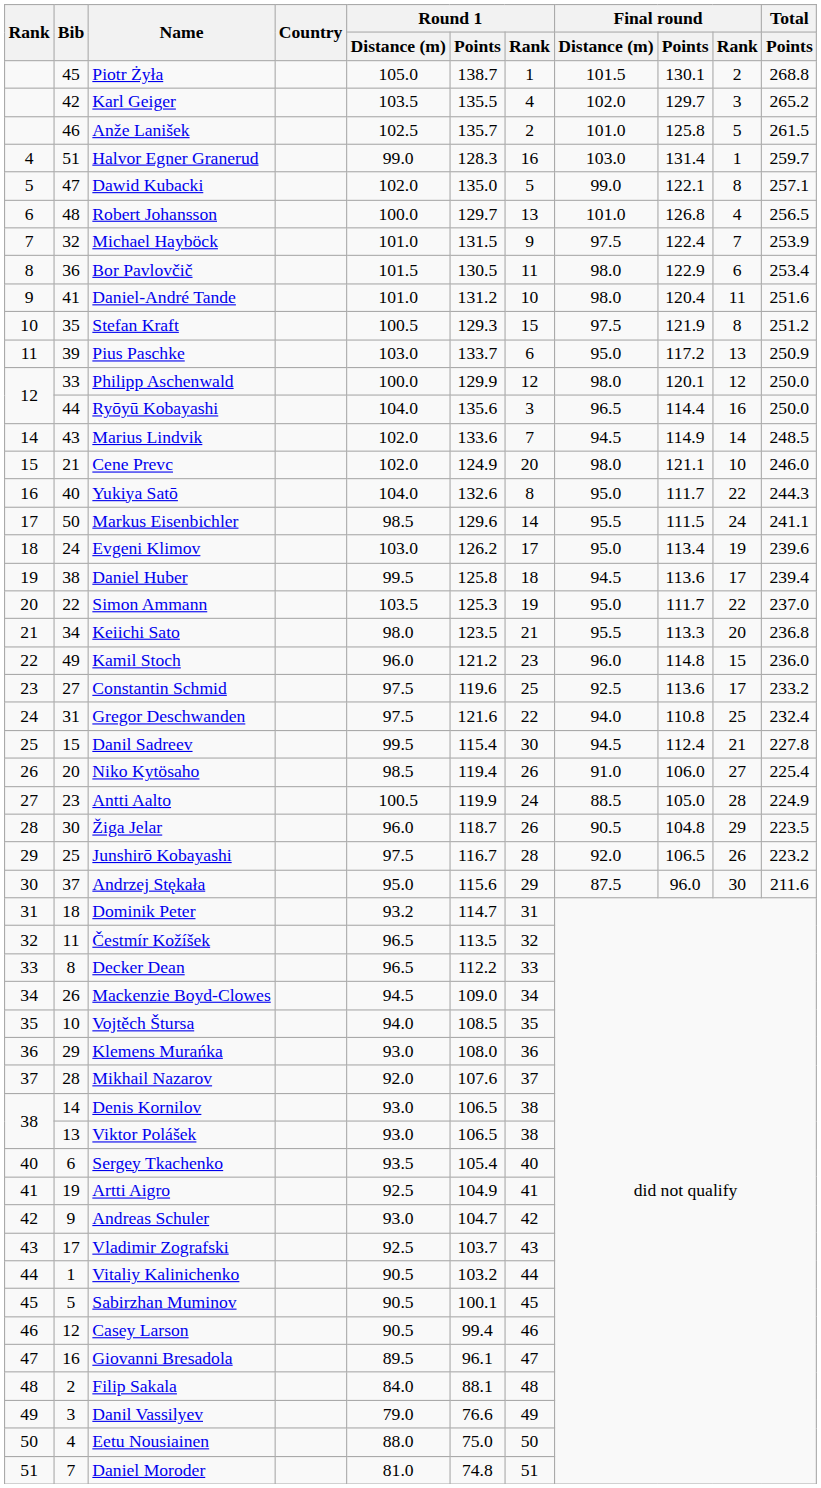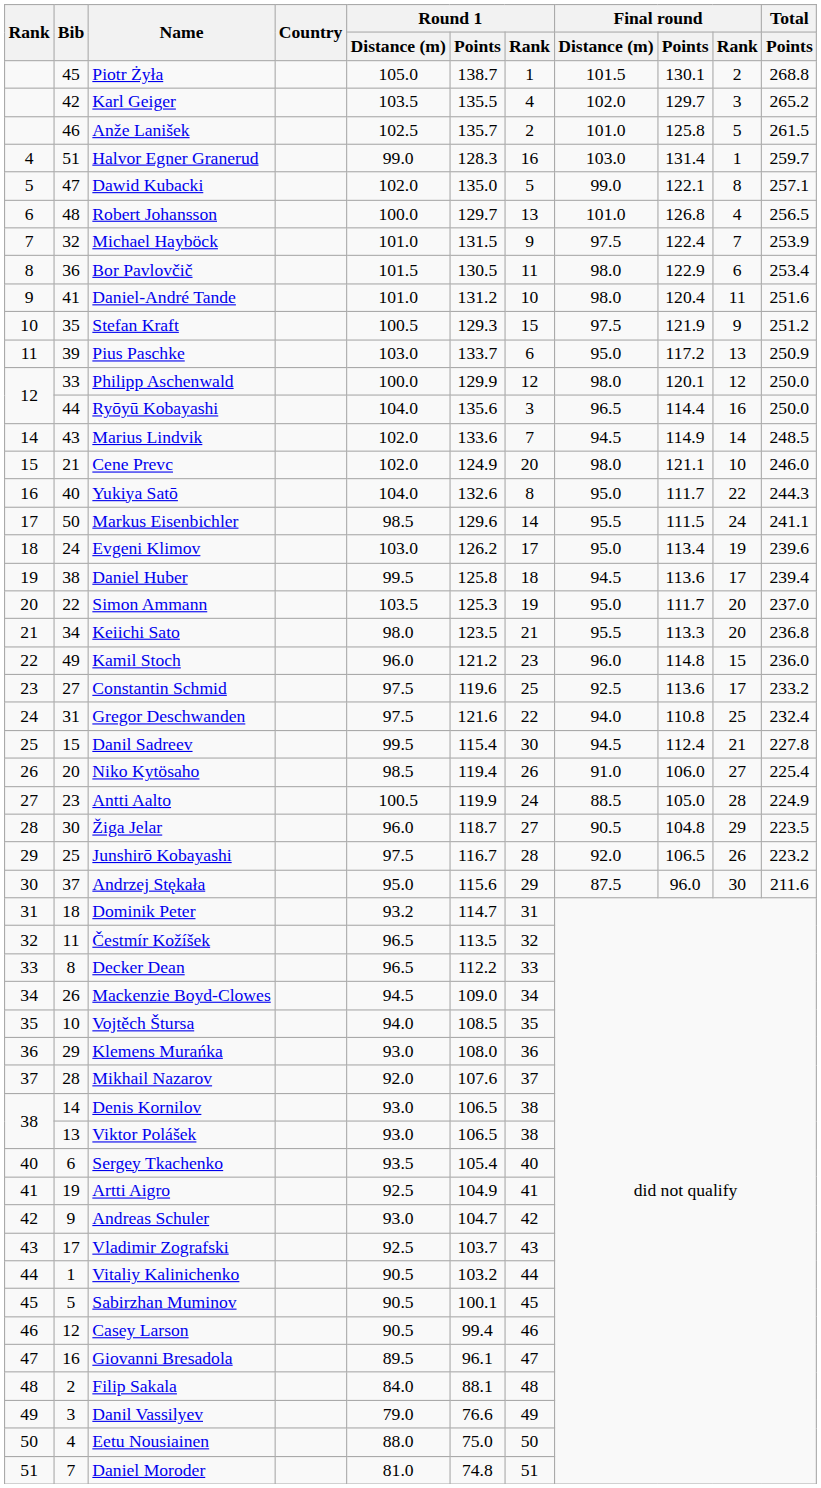 <table class="wikitable sortable" style="text-align:center">
 <tr>
 <th rowspan=2>Rank</th>
 <th rowspan=2>Bib</th>
 <th rowspan=2>Name</th>
 <th rowspan=2>Country</th>
 <th colspan=3>Round 1</th>
 <th colspan=3>Final round</th>
 <th>Total</th>
 </tr>
 <tr>
 <th>Distance (m)</th>
 <th>Points</th>
 <th>Rank</th>
 <th>Distance (m)</th>
 <th>Points</th>
 <th>Rank</th>
 <th>Points</th>
 </tr>
 <tr>
 <td></td>
 <td>45</td>
 <td align=left><a href='#'>Piotr Żyła</a></td>
 <td align=left></td>
 <td>105.0</td>
 <td>138.7</td>
 <td>1</td>
 <td>101.5</td>
 <td>130.1</td>
 <td>2</td>
 <td>268.8</td>
 </tr>
 <tr>
 <td></td>
 <td>42</td>
 <td align=left><a href='#'>Karl Geiger</a></td>
 <td align=left></td>
 <td>103.5</td>
 <td>135.5</td>
 <td>4</td>
 <td>102.0</td>
 <td>129.7</td>
 <td>3</td>
 <td>265.2</td>
 </tr>
 <tr>
 <td></td>
 <td>46</td>
 <td align=left><a href='#'>Anže Lanišek</a></td>
 <td align=left></td>
 <td>102.5</td>
 <td>135.7</td>
 <td>2</td>
 <td>101.0</td>
 <td>125.8</td>
 <td>5</td>
 <td>261.5</td>
 </tr>
 <tr>
 <td>4</td>
 <td>51</td>
 <td align=left><a href='#'>Halvor Egner Granerud</a></td>
 <td align=left></td>
 <td>99.0</td>
 <td>128.3</td>
 <td>16</td>
 <td>103.0</td>
 <td>131.4</td>
 <td>1</td>
 <td>259.7</td>
 </tr>
 <tr>
 <td>5</td>
 <td>47</td>
 <td align=left><a href='#'>Dawid Kubacki</a></td>
 <td align=left></td>
 <td>102.0</td>
 <td>135.0</td>
 <td>5</td>
 <td>99.0</td>
 <td>122.1</td>
 <td>8</td>
 <td>257.1</td>
 </tr>
 <tr>
 <td>6</td>
 <td>48</td>
 <td align=left><a href='#'>Robert Johansson</a></td>
 <td align=left></td>
 <td>100.0</td>
 <td>129.7</td>
 <td>13</td>
 <td>101.0</td>
 <td>126.8</td>
 <td>4</td>
 <td>256.5</td>
 </tr>
 <tr>
 <td>7</td>
 <td>32</td>
 <td align=left><a href='#'>Michael Hayböck</a></td>
 <td align=left></td>
 <td>101.0</td>
 <td>131.5</td>
 <td>9</td>
 <td>97.5</td>
 <td>122.4</td>
 <td>7</td>
 <td>253.9</td>
 </tr>
 <tr>
 <td>8</td>
 <td>36</td>
 <td align=left><a href='#'>Bor Pavlovčič</a></td>
 <td align=left></td>
 <td>101.5</td>
 <td>130.5</td>
 <td>11</td>
 <td>98.0</td>
 <td>122.9</td>
 <td>6</td>
 <td>253.4</td>
 </tr>
 <tr>
 <td>9</td>
 <td>41</td>
 <td align=left><a href='#'>Daniel-André Tande</a></td>
 <td align=left></td>
 <td>101.0</td>
 <td>131.2</td>
 <td>10</td>
 <td>98.0</td>
 <td>120.4</td>
 <td>11</td>
 <td>251.6</td>
 </tr>
 <tr>
 <td>10</td>
 <td>35</td>
 <td align=left><a href='#'>Stefan Kraft</a></td>
 <td align=left></td>
 <td>100.5</td>
 <td>129.3</td>
 <td>15</td>
 <td>97.5</td>
 <td>121.9</td>
-<td>8</td>
+<td>9</td>
 <td>251.2</td>
 </tr>
 <tr>
 <td>11</td>
 <td>39</td>
 <td align=left><a href='#'>Pius Paschke</a></td>
 <td align=left></td>
 <td>103.0</td>
 <td>133.7</td>
 <td>6</td>
 <td>95.0</td>
 <td>117.2</td>
 <td>13</td>
 <td>250.9</td>
 </tr>
 <tr>
 <td rowspan="2">12</td>
 <td>33</td>
 <td align=left><a href='#'>Philipp Aschenwald</a></td>
 <td align=left></td>
 <td>100.0</td>
 <td>129.9</td>
 <td>12</td>
 <td>98.0</td>
 <td>120.1</td>
 <td>12</td>
 <td>250.0</td>
 </tr>
 <tr>
 <td>44</td>
 <td align=left><a href='#'>Ryōyū Kobayashi</a></td>
 <td align=left></td>
 <td>104.0</td>
 <td>135.6</td>
 <td>3</td>
 <td>96.5</td>
 <td>114.4</td>
 <td>16</td>
 <td>250.0</td>
 </tr>
 <tr>
 <td>14</td>
 <td>43</td>
 <td align=left><a href='#'>Marius Lindvik</a></td>
 <td align=left></td>
 <td>102.0</td>
 <td>133.6</td>
 <td>7</td>
 <td>94.5</td>
 <td>114.9</td>
 <td>14</td>
 <td>248.5</td>
 </tr>
 <tr>
 <td>15</td>
 <td>21</td>
 <td align=left><a href='#'>Cene Prevc</a></td>
 <td align=left></td>
 <td>102.0</td>
 <td>124.9</td>
 <td>20</td>
 <td>98.0</td>
 <td>121.1</td>
 <td>10</td>
 <td>246.0</td>
 </tr>
 <tr>
 <td>16</td>
 <td>40</td>
 <td align=left><a href='#'>Yukiya Satō</a></td>
 <td align=left></td>
 <td>104.0</td>
 <td>132.6</td>
 <td>8</td>
 <td>95.0</td>
 <td>111.7</td>
 <td>22</td>
 <td>244.3</td>
 </tr>
 <tr>
 <td>17</td>
 <td>50</td>
 <td align=left><a href='#'>Markus Eisenbichler</a></td>
 <td align=left></td>
 <td>98.5</td>
 <td>129.6</td>
 <td>14</td>
 <td>95.5</td>
 <td>111.5</td>
 <td>24</td>
 <td>241.1</td>
 </tr>
 <tr>
 <td>18</td>
 <td>24</td>
 <td align=left><a href='#'>Evgeni Klimov</a></td>
 <td align=left></td>
 <td>103.0</td>
 <td>126.2</td>
 <td>17</td>
 <td>95.0</td>
 <td>113.4</td>
 <td>19</td>
 <td>239.6</td>
 </tr>
 <tr>
 <td>19</td>
 <td>38</td>
 <td align=left><a href='#'>Daniel Huber</a></td>
 <td align=left></td>
 <td>99.5</td>
 <td>125.8</td>
 <td>18</td>
 <td>94.5</td>
 <td>113.6</td>
 <td>17</td>
 <td>239.4</td>
 </tr>
 <tr>
 <td>20</td>
 <td>22</td>
 <td align=left><a href='#'>Simon Ammann</a></td>
 <td align=left></td>
 <td>103.5</td>
 <td>125.3</td>
 <td>19</td>
 <td>95.0</td>
 <td>111.7</td>
-<td>22</td>
+<td>20</td>
 <td>237.0</td>
 </tr>
 <tr>
 <td>21</td>
 <td>34</td>
 <td align=left><a href='#'>Keiichi Sato</a></td>
 <td align=left></td>
 <td>98.0</td>
 <td>123.5</td>
 <td>21</td>
 <td>95.5</td>
 <td>113.3</td>
 <td>20</td>
 <td>236.8</td>
 </tr>
 <tr>
 <td>22</td>
 <td>49</td>
 <td align=left><a href='#'>Kamil Stoch</a></td>
 <td align=left></td>
 <td>96.0</td>
 <td>121.2</td>
 <td>23</td>
 <td>96.0</td>
 <td>114.8</td>
 <td>15</td>
 <td>236.0</td>
 </tr>
 <tr>
 <td>23</td>
 <td>27</td>
 <td align=left><a href='#'>Constantin Schmid</a></td>
 <td align=left></td>
 <td>97.5</td>
 <td>119.6</td>
 <td>25</td>
 <td>92.5</td>
 <td>113.6</td>
 <td>17</td>
 <td>233.2</td>
 </tr>
 <tr>
 <td>24</td>
 <td>31</td>
 <td align=left><a href='#'>Gregor Deschwanden</a></td>
 <td align=left></td>
 <td>97.5</td>
 <td>121.6</td>
 <td>22</td>
 <td>94.0</td>
 <td>110.8</td>
 <td>25</td>
 <td>232.4</td>
 </tr>
 <tr>
 <td>25</td>
 <td>15</td>
 <td align=left><a href='#'>Danil Sadreev</a></td>
 <td align=left></td>
 <td>99.5</td>
 <td>115.4</td>
 <td>30</td>
 <td>94.5</td>
 <td>112.4</td>
 <td>21</td>
 <td>227.8</td>
 </tr>
 <tr>
 <td>26</td>
 <td>20</td>
 <td align=left><a href='#'>Niko Kytösaho</a></td>
 <td align=left></td>
 <td>98.5</td>
 <td>119.4</td>
 <td>26</td>
 <td>91.0</td>
 <td>106.0</td>
 <td>27</td>
 <td>225.4</td>
 </tr>
 <tr>
 <td>27</td>
 <td>23</td>
 <td align=left><a href='#'>Antti Aalto</a></td>
 <td align=left></td>
 <td>100.5</td>
 <td>119.9</td>
 <td>24</td>
 <td>88.5</td>
 <td>105.0</td>
 <td>28</td>
 <td>224.9</td>
 </tr>
 <tr>
 <td>28</td>
 <td>30</td>
 <td align=left><a href='#'>Žiga Jelar</a></td>
 <td align=left></td>
 <td>96.0</td>
 <td>118.7</td>
-<td>26</td>
+<td>27</td>
 <td>90.5</td>
 <td>104.8</td>
 <td>29</td>
 <td>223.5</td>
 </tr>
 <tr>
 <td>29</td>
 <td>25</td>
 <td align=left><a href='#'>Junshirō Kobayashi</a></td>
 <td align=left></td>
 <td>97.5</td>
 <td>116.7</td>
 <td>28</td>
 <td>92.0</td>
 <td>106.5</td>
 <td>26</td>
 <td>223.2</td>
 </tr>
 <tr>
 <td>30</td>
 <td>37</td>
 <td align=left><a href='#'>Andrzej Stękała</a></td>
 <td align=left></td>
 <td>95.0</td>
 <td>115.6</td>
 <td>29</td>
 <td>87.5</td>
 <td>96.0</td>
 <td>30</td>
 <td>211.6</td>
 </tr>
 <tr>
 <td>31</td>
 <td>18</td>
 <td align=left><a href='#'>Dominik Peter</a></td>
 <td align=left></td>
 <td>93.2</td>
 <td>114.7</td>
 <td>31</td>
 <td colspan=4 rowspan=21>did not qualify</td>
 </tr>
 <tr>
 <td>32</td>
 <td>11</td>
 <td align=left><a href='#'>Čestmír Kožíšek</a></td>
 <td align=left></td>
 <td>96.5</td>
 <td>113.5</td>
 <td>32</td>
 </tr>
 <tr>
 <td>33</td>
 <td>8</td>
 <td align=left><a href='#'>Decker Dean</a></td>
 <td align=left></td>
 <td>96.5</td>
 <td>112.2</td>
 <td>33</td>
 </tr>
 <tr>
 <td>34</td>
 <td>26</td>
 <td align=left><a href='#'>Mackenzie Boyd-Clowes</a></td>
 <td align=left></td>
 <td>94.5</td>
 <td>109.0</td>
 <td>34</td>
 </tr>
 <tr>
 <td>35</td>
 <td>10</td>
 <td align=left><a href='#'>Vojtěch Štursa</a></td>
 <td align=left></td>
 <td>94.0</td>
 <td>108.5</td>
 <td>35</td>
 </tr>
 <tr>
 <td>36</td>
 <td>29</td>
 <td align=left><a href='#'>Klemens Murańka</a></td>
 <td align=left></td>
 <td>93.0</td>
 <td>108.0</td>
 <td>36</td>
 </tr>
 <tr>
 <td>37</td>
 <td>28</td>
 <td align=left><a href='#'>Mikhail Nazarov</a></td>
 <td align=left></td>
 <td>92.0</td>
 <td>107.6</td>
 <td>37</td>
 </tr>
 <tr>
 <td rowspan="2">38</td>
 <td>14</td>
 <td align=left><a href='#'>Denis Kornilov</a></td>
 <td align=left></td>
 <td>93.0</td>
 <td>106.5</td>
 <td>38</td>
 </tr>
 <tr>
 <td>13</td>
 <td align=left><a href='#'>Viktor Polášek</a></td>
 <td align=left></td>
 <td>93.0</td>
 <td>106.5</td>
 <td>38</td>
 </tr>
 <tr>
 <td>40</td>
 <td>6</td>
 <td align=left><a href='#'>Sergey Tkachenko</a></td>
 <td align=left></td>
 <td>93.5</td>
 <td>105.4</td>
 <td>40</td>
 </tr>
 <tr>
 <td>41</td>
 <td>19</td>
 <td align=left><a href='#'>Artti Aigro</a></td>
 <td align=left></td>
 <td>92.5</td>
 <td>104.9</td>
 <td>41</td>
 </tr>
 <tr>
 <td>42</td>
 <td>9</td>
 <td align=left><a href='#'>Andreas Schuler</a></td>
 <td align=left></td>
 <td>93.0</td>
 <td>104.7</td>
 <td>42</td>
 </tr>
 <tr>
 <td>43</td>
 <td>17</td>
 <td align=left><a href='#'>Vladimir Zografski</a></td>
 <td align=left></td>
 <td>92.5</td>
 <td>103.7</td>
 <td>43</td>
 </tr>
 <tr>
 <td>44</td>
 <td>1</td>
 <td align=left><a href='#'>Vitaliy Kalinichenko</a></td>
 <td align=left></td>
 <td>90.5</td>
 <td>103.2</td>
 <td>44</td>
 </tr>
 <tr>
 <td>45</td>
 <td>5</td>
 <td align=left><a href='#'>Sabirzhan Muminov</a></td>
 <td align=left></td>
 <td>90.5</td>
 <td>100.1</td>
 <td>45</td>
 </tr>
 <tr>
 <td>46</td>
 <td>12</td>
 <td align=left><a href='#'>Casey Larson</a></td>
 <td align=left></td>
 <td>90.5</td>
 <td>99.4</td>
 <td>46</td>
 </tr>
 <tr>
 <td>47</td>
 <td>16</td>
 <td align=left><a href='#'>Giovanni Bresadola</a></td>
 <td align=left></td>
 <td>89.5</td>
 <td>96.1</td>
 <td>47</td>
 </tr>
 <tr>
 <td>48</td>
 <td>2</td>
 <td align=left><a href='#'>Filip Sakala</a></td>
 <td align=left></td>
 <td>84.0</td>
 <td>88.1</td>
 <td>48</td>
 </tr>
 <tr>
 <td>49</td>
 <td>3</td>
 <td align=left><a href='#'>Danil Vassilyev</a></td>
 <td align=left></td>
 <td>79.0</td>
 <td>76.6</td>
 <td>49</td>
 </tr>
 <tr>
 <td>50</td>
 <td>4</td>
 <td align=left><a href='#'>Eetu Nousiainen</a></td>
 <td align=left></td>
 <td>88.0</td>
 <td>75.0</td>
 <td>50</td>
 </tr>
 <tr>
 <td>51</td>
 <td>7</td>
 <td align=left><a href='#'>Daniel Moroder</a></td>
 <td align=left></td>
 <td>81.0</td>
 <td>74.8</td>
 <td>51</td>
 </tr>
 </table>
